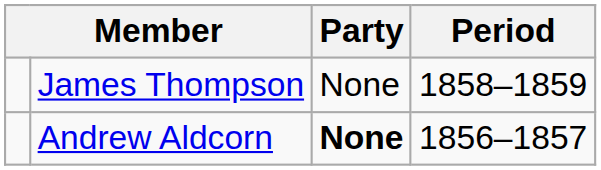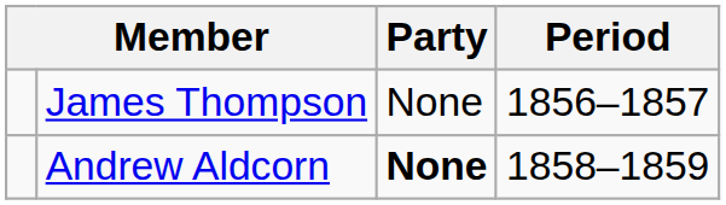 <table class="wikitable">
 <tr>
 <th colspan="2">Member</th>
 <th>Party</th>
 <th>Period</th>
 </tr>
 <tr>
 <td> </td>
 <td><a href='#'>James Thompson</a></td>
 <td>None</td>
-<td>1858–1859</td>
+<td>1856–1857</td>
 </tr>
 <tr>
 <td> </td>
 <td><a href='#'>Andrew Aldcorn</a></td>
 <td><strong>None</strong></td>
-<td>1856–1857</td>
+<td>1858–1859</td>
 </tr>
 </table>
